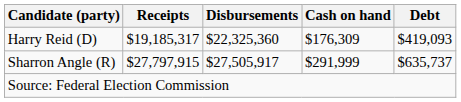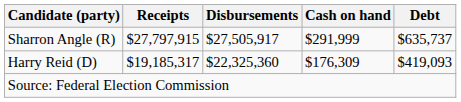 <table class="wikitable sortable">
 <tr>
 <th>Candidate (party)</th>
 <th>Receipts</th>
 <th>Disbursements</th>
 <th>Cash on hand</th>
 <th>Debt</th>
 </tr>
 <tr>
+<td>Sharron Angle (R)</td>
+<td>$27,797,915</td>
+<td>$27,505,917</td>
+<td>$291,999</td>
+<td>$635,737</td>
+</tr>
+<tr>
 <td>Harry Reid (D)</td>
 <td>$19,185,317</td>
 <td>$22,325,360</td>
 <td>$176,309</td>
 <td>$419,093</td>
 </tr>
 <tr>
-<td>Sharron Angle (R)</td>
-<td>$27,797,915</td>
-<td>$27,505,917</td>
-<td>$291,999</td>
-<td>$635,737</td>
-</tr>
-<tr>
 <td colspan=5>Source: Federal Election Commission</td>
 </tr>
 </table>
